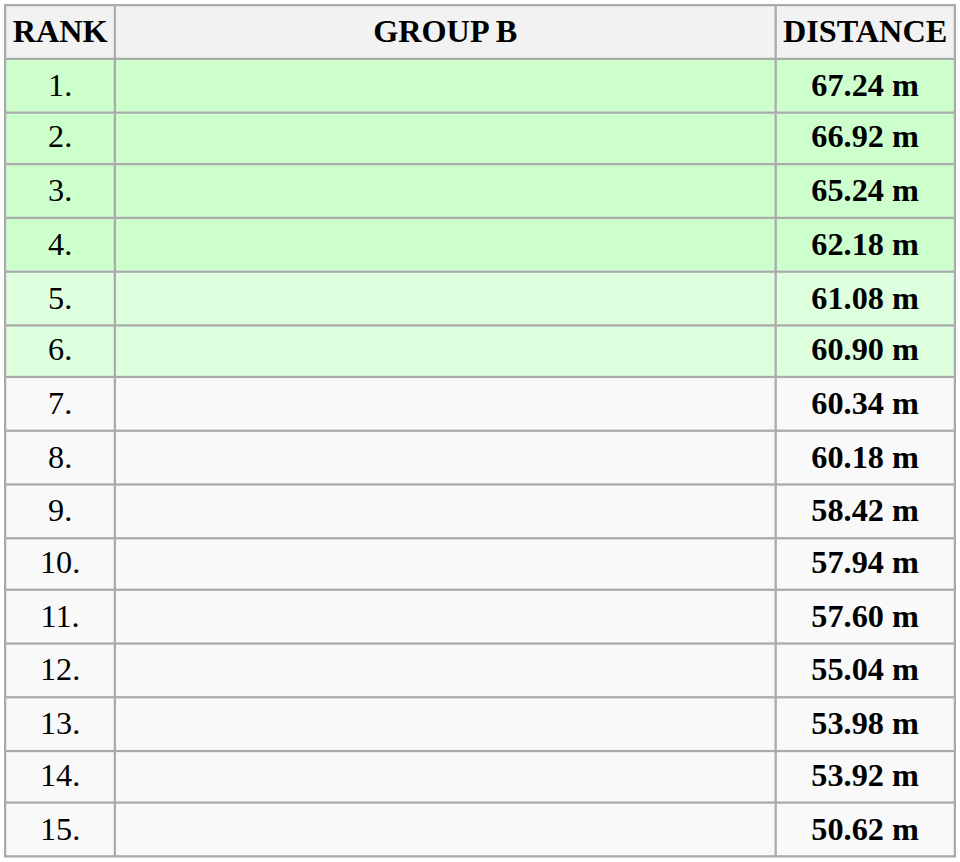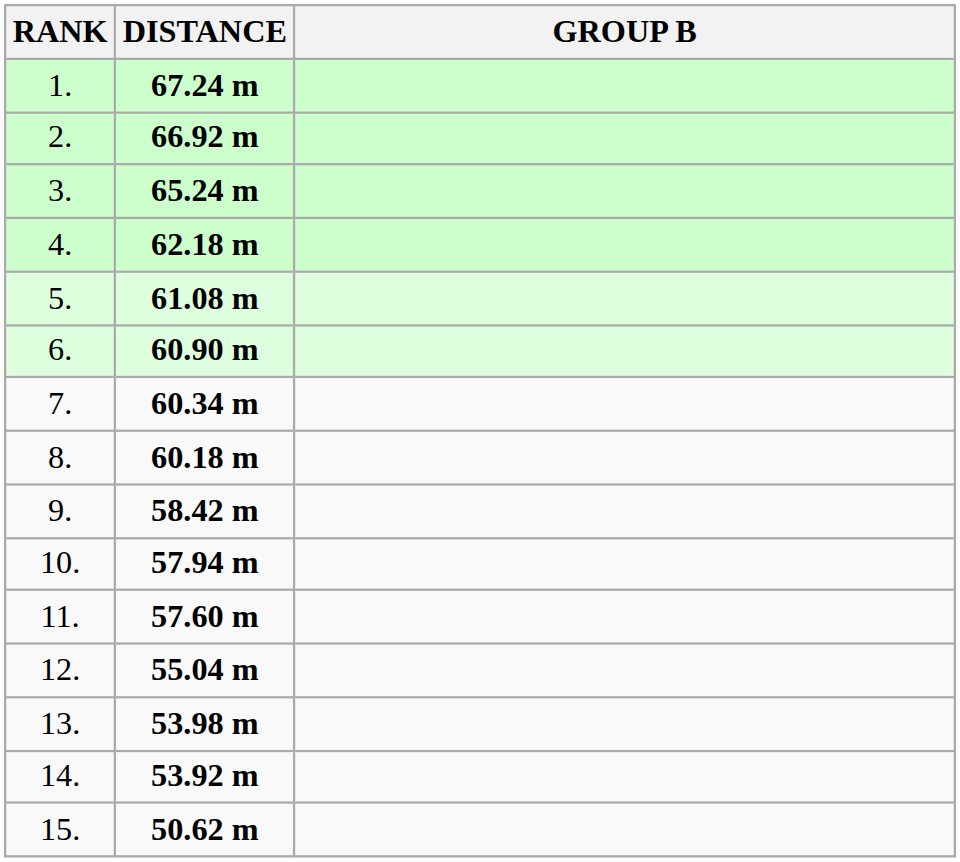 <table class="wikitable" style="border-collapse: collapse; font-size: 90%;">
 <tr>
 <th>RANK</th>
+<th style="width: 5em">DISTANCE</th>
 <th style="width: 20em">GROUP B</th>
-<th style="width: 5em">DISTANCE</th>
 </tr>
 <tr style="background:#ccffcc;">
 <td align="center">1.</td>
+<td align="center"><strong>67.24 m</strong></td>
 <td></td>
-<td align="center"><strong>67.24 m</strong></td>
 </tr>
 <tr style="background:#ccffcc;">
 <td align="center">2.</td>
+<td align="center"><strong>66.92 m</strong></td>
 <td></td>
-<td align="center"><strong>66.92 m</strong></td>
 </tr>
 <tr style="background:#ccffcc;">
 <td align="center">3.</td>
+<td align="center"><strong>65.24 m</strong></td>
 <td></td>
-<td align="center"><strong>65.24 m</strong></td>
 </tr>
 <tr style="background:#ccffcc;">
 <td align="center">4.</td>
+<td align="center"><strong>62.18 m</strong></td>
 <td></td>
-<td align="center"><strong>62.18 m</strong></td>
 </tr>
 <tr style="background:#ddffdd;">
 <td align="center">5.</td>
+<td align="center"><strong>61.08 m</strong></td>
 <td></td>
-<td align="center"><strong>61.08 m</strong></td>
 </tr>
 <tr style="background:#ddffdd;">
 <td align="center">6.</td>
+<td align="center"><strong>60.90 m</strong></td>
 <td></td>
-<td align="center"><strong>60.90 m</strong></td>
 </tr>
 <tr>
 <td align="center">7.</td>
+<td align="center"><strong>60.34 m</strong></td>
 <td></td>
-<td align="center"><strong>60.34 m</strong></td>
 </tr>
 <tr>
 <td align="center">8.</td>
+<td align="center"><strong>60.18 m</strong></td>
 <td></td>
-<td align="center"><strong>60.18 m</strong></td>
 </tr>
 <tr>
 <td align="center">9.</td>
+<td align="center"><strong>58.42 m</strong></td>
 <td></td>
-<td align="center"><strong>58.42 m</strong></td>
 </tr>
 <tr>
 <td align="center">10.</td>
+<td align="center"><strong>57.94 m</strong></td>
 <td></td>
-<td align="center"><strong>57.94 m</strong></td>
 </tr>
 <tr>
 <td align="center">11.</td>
+<td align="center"><strong>57.60 m</strong></td>
 <td></td>
-<td align="center"><strong>57.60 m</strong></td>
 </tr>
 <tr>
 <td align="center">12.</td>
+<td align="center"><strong>55.04 m</strong></td>
 <td></td>
-<td align="center"><strong>55.04 m</strong></td>
 </tr>
 <tr>
 <td align="center">13.</td>
+<td align="center"><strong>53.98 m</strong></td>
 <td></td>
-<td align="center"><strong>53.98 m</strong></td>
 </tr>
 <tr>
 <td align="center">14.</td>
+<td align="center"><strong>53.92 m</strong></td>
 <td></td>
-<td align="center"><strong>53.92 m</strong></td>
 </tr>
 <tr>
 <td align="center">15.</td>
+<td align="center"><strong>50.62 m</strong></td>
 <td></td>
-<td align="center"><strong>50.62 m</strong></td>
 </tr>
 </table>
